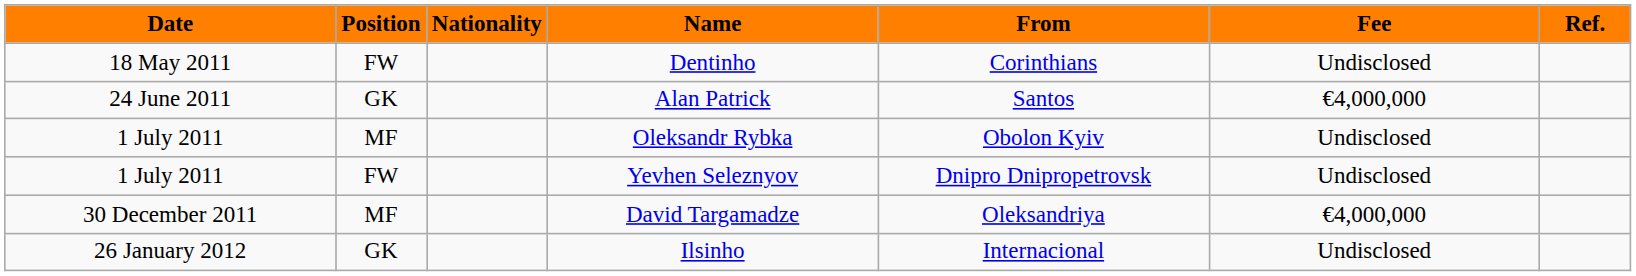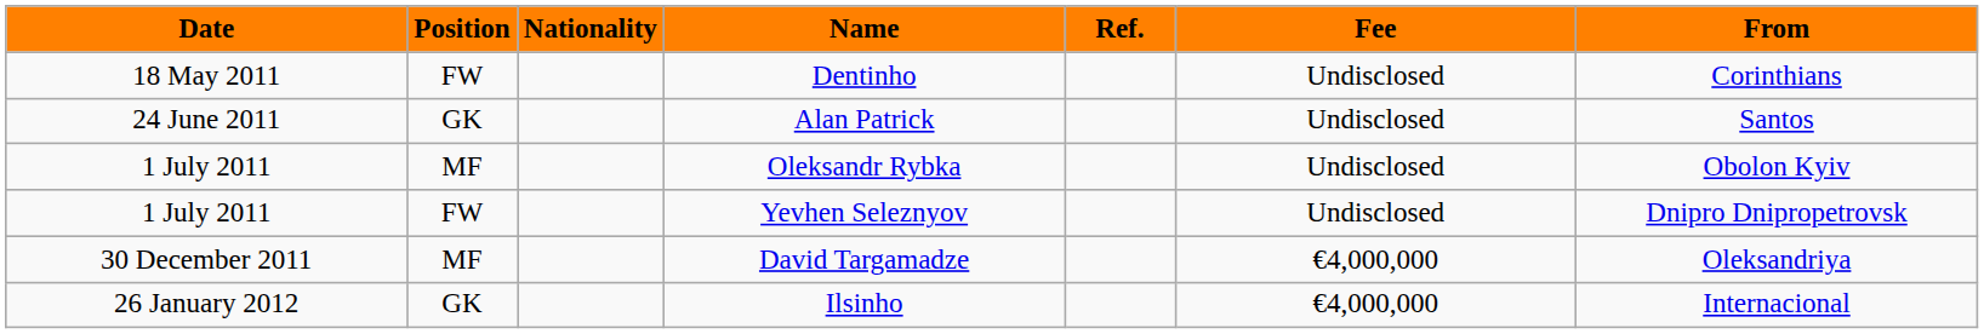 <table class="wikitable" style="text-align:center; font-size:90%; ">
 <tr>
 <th style="background:#FF8000; color:black; width:200px;">Date</th>
 <th style="background:#FF8000; color:black; width:50px;">Position</th>
 <th style="background:#FF8000; color:black; width:50px;">Nationality</th>
 <th style="background:#FF8000; color:black; width:200px;">Name</th>
+<th style="background:#FF8000; color:black; width:50px;">Ref.</th>
+<th style="background:#FF8000; color:black; width:200px;">Fee</th>
 <th style="background:#FF8000; color:black; width:200px;">From</th>
-<th style="background:#FF8000; color:black; width:200px;">Fee</th>
-<th style="background:#FF8000; color:black; width:50px;">Ref.</th>
 </tr>
 <tr>
 <td>18 May 2011</td>
 <td>FW</td>
 <td></td>
 <td><a href='#'>Dentinho</a></td>
+<td></td>
+<td>Undisclosed</td>
 <td><a href='#'>Corinthians</a></td>
-<td>Undisclosed</td>
-<td></td>
 </tr>
 <tr>
 <td>24 June 2011</td>
 <td>GK</td>
 <td></td>
 <td><a href='#'>Alan Patrick</a></td>
+<td></td>
+<td>Undisclosed</td>
 <td><a href='#'>Santos</a></td>
-<td>€4,000,000</td>
-<td></td>
 </tr>
 <tr>
 <td>1 July 2011</td>
 <td>MF</td>
 <td></td>
 <td><a href='#'>Oleksandr Rybka</a></td>
+<td></td>
+<td>Undisclosed</td>
 <td><a href='#'>Obolon Kyiv</a></td>
-<td>Undisclosed</td>
-<td></td>
 </tr>
 <tr>
 <td>1 July 2011</td>
 <td>FW</td>
 <td></td>
 <td><a href='#'>Yevhen Seleznyov</a></td>
+<td></td>
+<td>Undisclosed</td>
 <td><a href='#'>Dnipro Dnipropetrovsk</a></td>
-<td>Undisclosed</td>
-<td></td>
 </tr>
 <tr>
 <td>30 December 2011</td>
 <td>MF</td>
 <td></td>
 <td><a href='#'>David Targamadze</a></td>
+<td></td>
+<td>€4,000,000</td>
 <td><a href='#'>Oleksandriya</a></td>
-<td>€4,000,000</td>
-<td></td>
 </tr>
 <tr>
 <td>26 January 2012</td>
 <td>GK</td>
 <td></td>
 <td><a href='#'>Ilsinho</a></td>
+<td></td>
+<td>€4,000,000</td>
 <td><a href='#'>Internacional</a></td>
-<td>Undisclosed</td>
-<td></td>
 </tr>
 </table>
